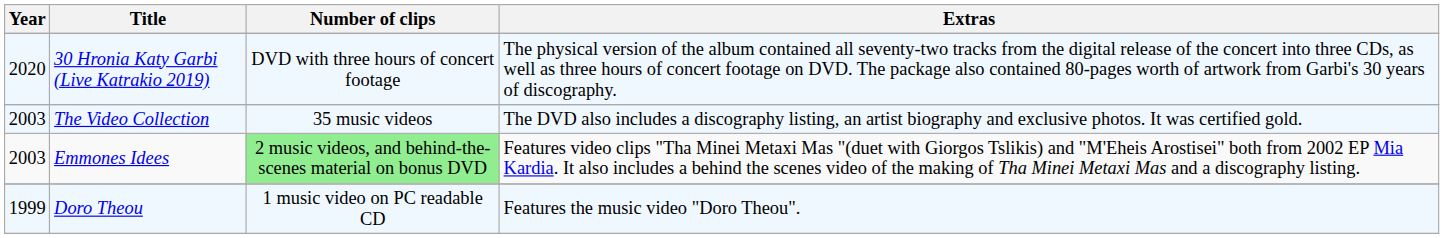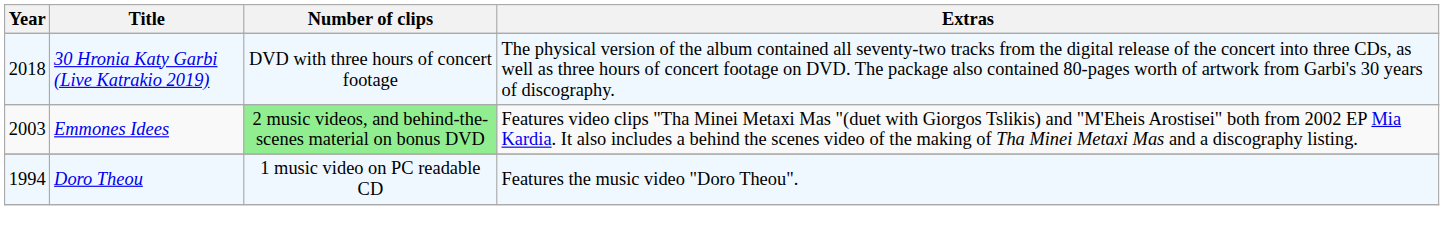 <table class="wikitable">
 <tr>
 <th>Year</th>
 <th>Title</th>
 <th>Number of clips</th>
 <th>Extras</th>
 </tr>
 <tr>
 </tr>
 <tr bgcolor="#F0F8FF" align="center">
-<td align="left">2020</td>
+<td align="left">2018</td>
 <td align="left"><em><a href='#'>30 Hronia Katy Garbi (Live Katrakio 2019)</a></em></td>
 <td align="center">DVD with three hours of concert footage</td>
 <td align="left">The physical version of the album contained all seventy-two tracks from the digital release of the concert into three CDs, as well as three hours of concert footage on DVD. The package also contained 80-pages worth of artwork from Garbi's 30 years of discography.</td>
 </tr>
 <tr>
-</tr>
-<tr bgcolor="#F0F8FF" align="center">
-<td align="left">2003</td>
-<td align="left"><em><a href='#'>The Video Collection</a></em></td>
-<td align="center">35 music videos</td>
-<td align="left">The DVD also includes a discography listing, an artist biography and exclusive photos. It was certified gold.</td>
 </tr>
 <tr>
 <td align="left">2003</td>
 <td align="left"><em><a href='#'>Emmones Idees</a></em></td>
 <td align="center" style="background: lightgreen;">2 music videos, and behind-the-scenes material on bonus DVD</td>
 <td align="left">Features video clips "Tha Minei Metaxi Mas "(duet with Giorgos Tslikis) and "M'Eheis Arostisei" both from 2002 EP <a href='#'>Mia Kardia</a>. It also includes a behind the scenes video of the making of <em>Tha Minei Metaxi Mas</em> and a discography listing.</td>
 </tr>
 <tr>
 </tr>
 <tr bgcolor="#F0F8FF" align="center">
-<td align="left">1999</td>
+<td align="left">1994</td>
 <td align="left"><em><a href='#'>Doro Theou</a></em></td>
 <td align="center">1 music video on PC readable CD</td>
 <td align="left">Features the music video "Doro Theou".</td>
 </tr>
 <tr>
 </tr>
 </table>
